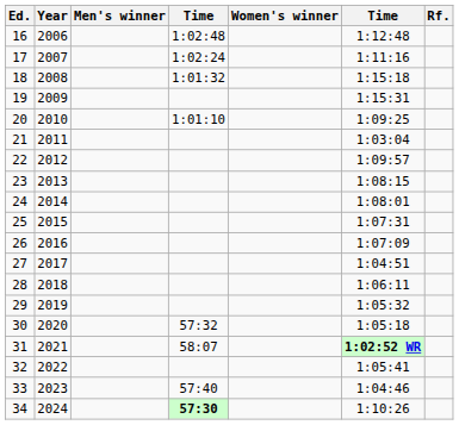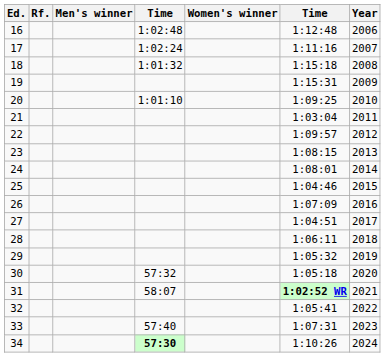 <table class="wikitable sortable" style="text-align:center">
 <tr>
 <th class="unsortable">Ed.</th>
-<th>Year</th>
+<th class="unsortable">Rf.</th>
 <th>Men's winner</th>
 <th>Time</th>
 <th>Women's winner</th>
 <th>Time</th>
-<th class="unsortable">Rf.</th>
+<th>Year</th>
 </tr>
 <tr>
 <td>16</td>
-<td>2006</td>
+<td></td>
 <td align="left"></td>
 <td>1:02:48</td>
 <td align="left"></td>
 <td>1:12:48</td>
-<td></td>
+<td>2006</td>
 </tr>
 <tr>
 <td>17</td>
-<td>2007</td>
+<td></td>
 <td align="left"></td>
 <td>1:02:24</td>
 <td align="left"></td>
 <td>1:11:16</td>
-<td></td>
+<td>2007</td>
 </tr>
 <tr>
 <td>18</td>
-<td>2008</td>
+<td></td>
 <td align="left"></td>
 <td>1:01:32</td>
 <td align="left"></td>
 <td>1:15:18</td>
-<td></td>
+<td>2008</td>
 </tr>
 <tr>
 <td>19</td>
-<td>2009</td>
+<td></td>
 <td align="left"></td>
 <td></td>
 <td align="left"></td>
 <td>1:15:31</td>
-<td></td>
+<td>2009</td>
 </tr>
 <tr>
 <td>20</td>
-<td>2010</td>
+<td></td>
 <td align="left"></td>
 <td>1:01:10</td>
 <td align="left"></td>
 <td>1:09:25</td>
-<td></td>
+<td>2010</td>
 </tr>
 <tr>
 <td>21</td>
-<td>2011</td>
+<td></td>
 <td align="left"></td>
 <td></td>
 <td align="left"></td>
 <td>1:03:04</td>
-<td></td>
+<td>2011</td>
 </tr>
 <tr>
 <td>22</td>
-<td>2012</td>
+<td></td>
 <td align="left"></td>
 <td></td>
 <td align="left"></td>
 <td>1:09:57</td>
-<td></td>
+<td>2012</td>
 </tr>
 <tr>
 <td>23</td>
-<td>2013</td>
+<td></td>
 <td align="left"></td>
 <td></td>
 <td align="left"></td>
 <td>1:08:15</td>
-<td></td>
+<td>2013</td>
 </tr>
 <tr>
 <td>24</td>
-<td>2014</td>
+<td></td>
 <td align="left"></td>
 <td></td>
 <td align="left"></td>
 <td>1:08:01</td>
-<td></td>
+<td>2014</td>
 </tr>
 <tr>
 <td>25</td>
-<td>2015</td>
+<td></td>
 <td align="left"></td>
 <td></td>
 <td align="left"></td>
-<td>1:07:31</td>
-<td></td>
+<td>1:04:46</td>
+<td>2015</td>
 </tr>
 <tr>
 <td>26</td>
-<td>2016</td>
+<td></td>
 <td align="left"></td>
 <td></td>
 <td align="left"></td>
 <td>1:07:09</td>
-<td></td>
+<td>2016</td>
 </tr>
 <tr>
 <td>27</td>
-<td>2017</td>
+<td></td>
 <td align="left"></td>
 <td></td>
 <td align="left"></td>
 <td>1:04:51</td>
-<td></td>
+<td>2017</td>
 </tr>
 <tr>
 <td>28</td>
-<td>2018</td>
+<td></td>
 <td align="left"></td>
 <td></td>
 <td align="left"></td>
 <td>1:06:11</td>
-<td></td>
+<td>2018</td>
 </tr>
 <tr>
 <td>29</td>
-<td>2019</td>
+<td></td>
 <td align="left"></td>
 <td></td>
 <td align="left"></td>
 <td>1:05:32</td>
-<td></td>
+<td>2019</td>
 </tr>
 <tr>
 <td>30</td>
-<td>2020</td>
+<td></td>
 <td align="left"></td>
 <td>57:32</td>
 <td align="left"></td>
 <td>1:05:18</td>
-<td></td>
+<td>2020</td>
 </tr>
 <tr>
 <td>31</td>
-<td>2021</td>
+<td></td>
 <td align="left"></td>
 <td>58:07</td>
 <td align="left"></td>
 <td bgcolor="#CCFFCC"><strong>1:02:52</strong>  <strong><a href='#'>WR</a></strong></td>
-<td></td>
+<td>2021</td>
 </tr>
 <tr>
 <td>32</td>
-<td>2022</td>
+<td></td>
 <td align="left"></td>
 <td></td>
 <td align="left"></td>
 <td>1:05:41</td>
-<td></td>
+<td>2022</td>
 </tr>
 <tr>
 <td>33</td>
-<td>2023</td>
+<td></td>
 <td></td>
 <td>57:40</td>
 <td></td>
-<td>1:04:46</td>
-<td></td>
+<td>1:07:31</td>
+<td>2023</td>
 </tr>
 <tr>
 <td>34</td>
-<td>2024</td>
+<td></td>
 <td></td>
 <td bgcolor="#CCFFCC"><strong>57:30</strong></td>
 <td></td>
 <td>1:10:26</td>
-<td></td>
+<td>2024</td>
 </tr>
 </table>
